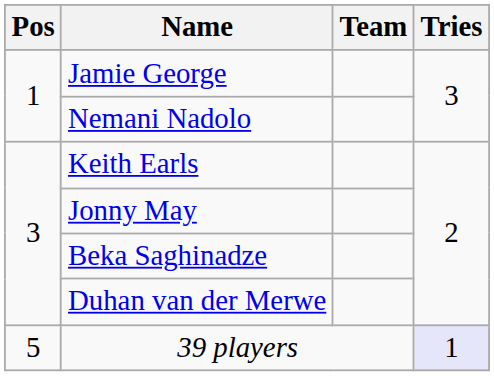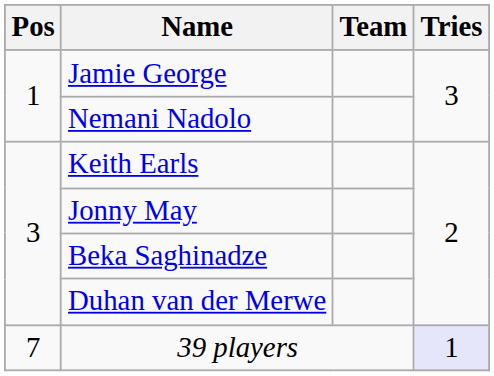 <table class="wikitable" style="text-align:center">
 <tr>
 <th>Pos</th>
 <th>Name</th>
 <th>Team</th>
 <th>Tries</th>
 </tr>
 <tr>
 <td rowspan=2>1</td>
 <td align="left"><a href='#'>Jamie George</a></td>
 <td align="left"></td>
 <td rowspan=2>3</td>
 </tr>
 <tr>
 <td align="left"><a href='#'>Nemani Nadolo</a></td>
 <td align="left"></td>
 </tr>
 <tr>
 <td rowspan="4">3</td>
 <td align="left"><a href='#'>Keith Earls</a></td>
 <td align="left"></td>
 <td rowspan="4">2</td>
 </tr>
 <tr>
 <td align="left"><a href='#'>Jonny May</a></td>
 <td align="left"></td>
 </tr>
 <tr>
 <td align="left"><a href='#'>Beka Saghinadze</a></td>
 <td align="left"></td>
 </tr>
 <tr>
 <td align="left"><a href='#'>Duhan van der Merwe</a></td>
 <td align="left"></td>
 </tr>
 <tr>
-<td>5</td>
+<td>7</td>
 <td colspan=2><em>39 players</em></td>
 <td style="background: lavender;">1</td>
 </tr>
 </table>
